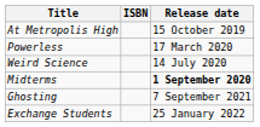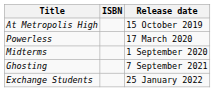 <table class="wikitable">
 <tr>
 <th>Title</th>
 <th>ISBN</th>
 <th>Release date</th>
 </tr>
 <tr>
 <td><em>At Metropolis High</em></td>
 <td></td>
 <td>15 October 2019</td>
 </tr>
 <tr>
 <td><em>Powerless</em></td>
 <td></td>
 <td>17 March 2020</td>
 </tr>
 <tr>
-<td><em>Weird Science</em></td>
-<td></td>
-<td>14 July 2020</td>
-</tr>
-<tr>
 <td><em>Midterms</em></td>
 <td></td>
-<td><strong>1 September 2020</strong></td>
+<td>1 September 2020</td>
 </tr>
 <tr>
 <td><em>Ghosting</em></td>
 <td></td>
 <td>7 September 2021</td>
 </tr>
 <tr>
 <td><em>Exchange Students</em></td>
 <td></td>
 <td>25 January 2022</td>
 </tr>
 </table>
